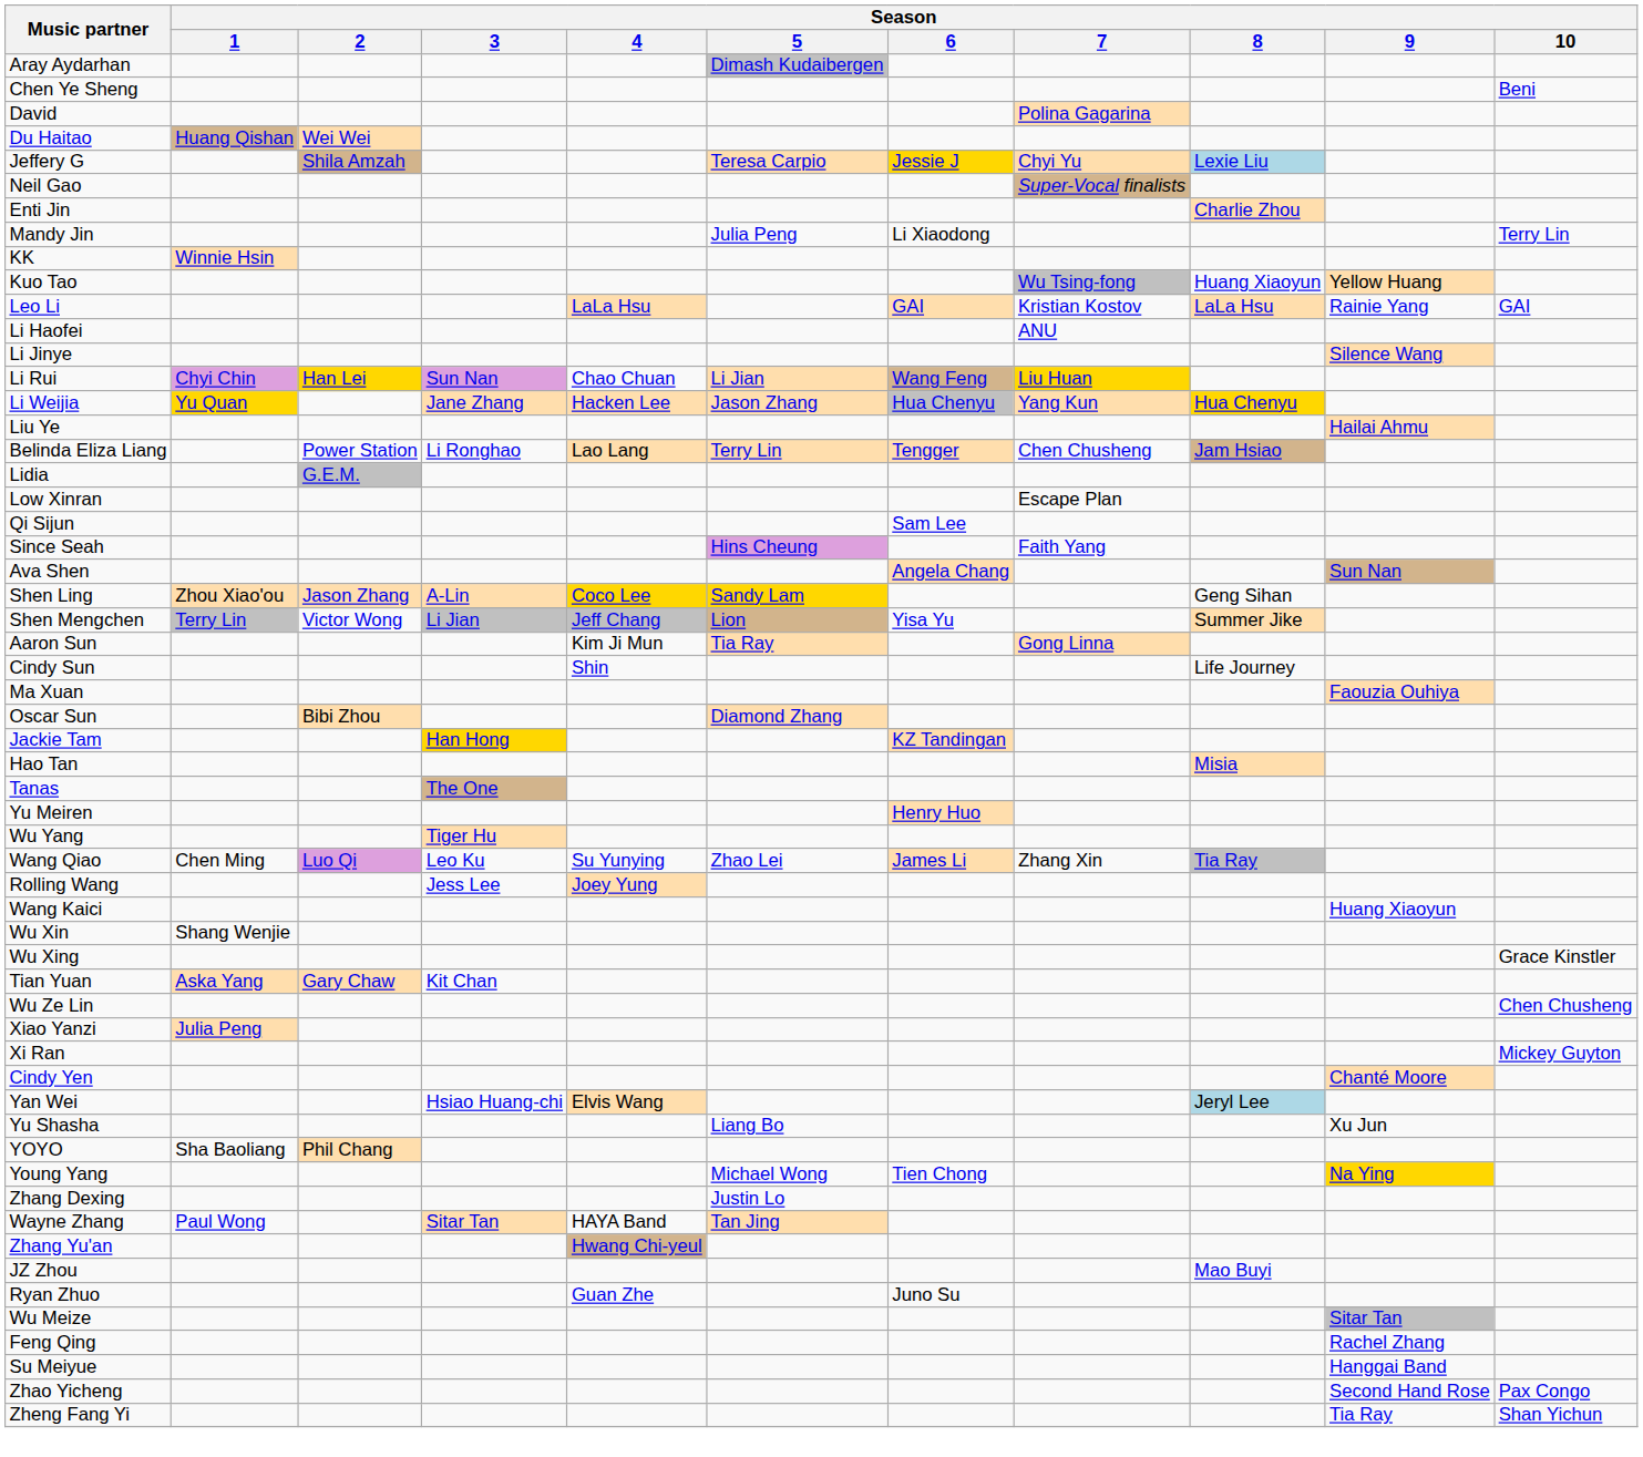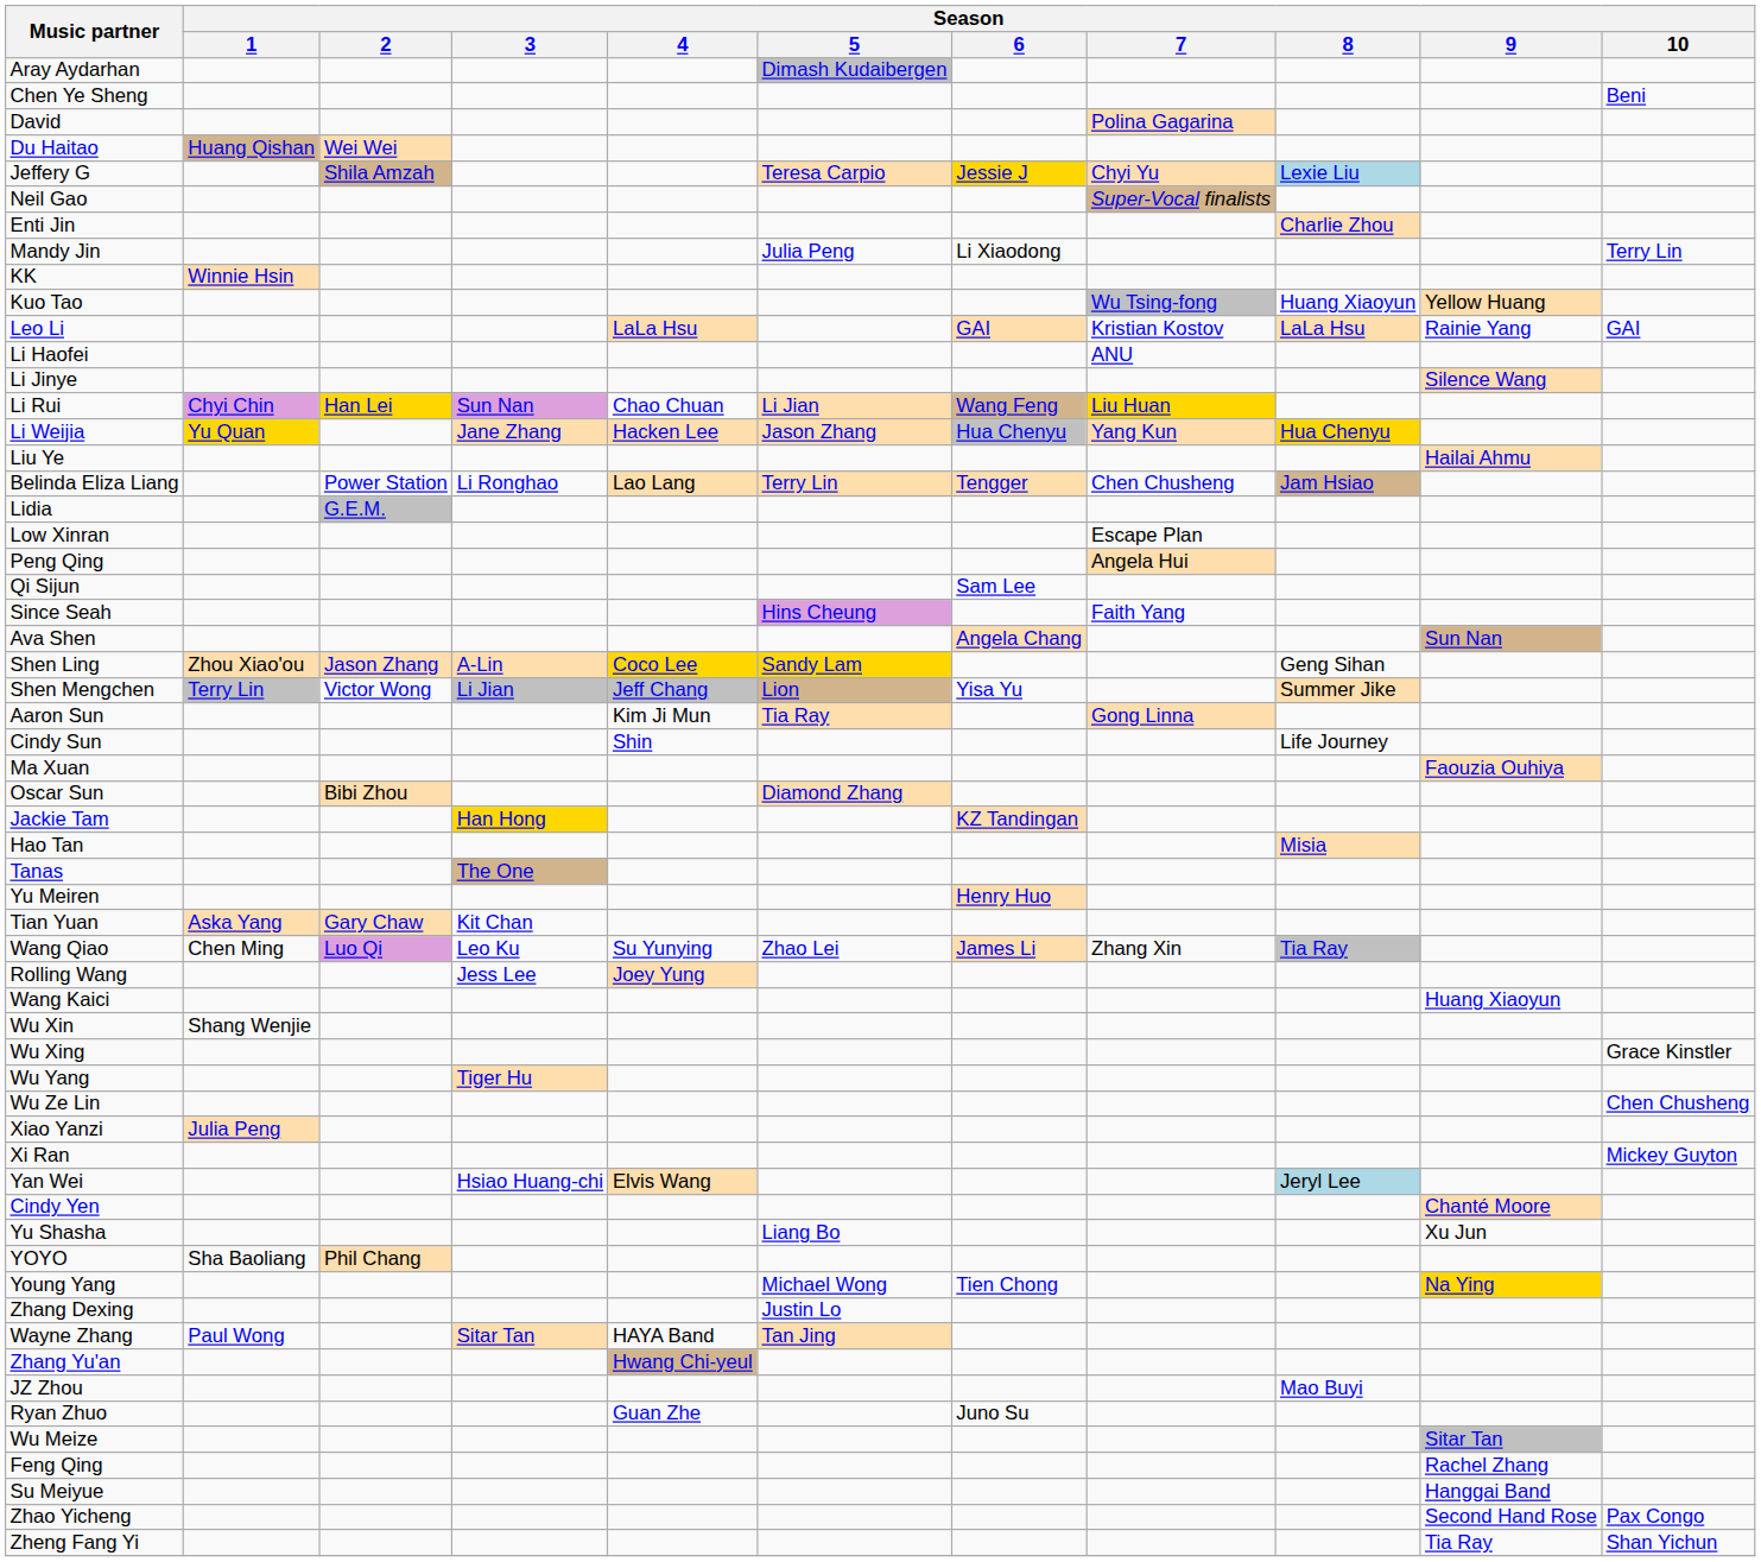 <table class="wikitable collapsible collapsed" style="margin:left; font-size:90%; line-height:12px;">
 <tr>
 <th rowspan=2>Music partner</th>
 <th colspan="10">Season</th>
 </tr>
 <tr>
 <th><a href='#'>1</a></th>
 <th><a href='#'>2</a></th>
 <th><a href='#'>3</a></th>
 <th><a href='#'>4</a></th>
 <th><a href='#'>5</a></th>
 <th><a href='#'>6</a></th>
 <th><a href='#'>7</a></th>
 <th><a href='#'>8</a></th>
 <th><a href='#'>9</a></th>
 <th>10</th>
 </tr>
 <tr>
 <td>Aray Aydarhan</td>
 <td></td>
 <td></td>
 <td></td>
 <td></td>
 <td style="background:silver;"><a href='#'>Dimash Kudaibergen</a></td>
 <td></td>
 <td></td>
 <td></td>
 <td></td>
 <td></td>
 </tr>
 <tr>
 <td>Chen Ye Sheng</td>
 <td></td>
 <td></td>
 <td></td>
 <td></td>
 <td></td>
 <td></td>
 <td></td>
 <td></td>
 <td></td>
 <td><a href='#'>Beni</a></td>
 </tr>
 <tr>
 <td>David</td>
 <td></td>
 <td></td>
 <td></td>
 <td></td>
 <td></td>
 <td></td>
 <td style="background:navajowhite;"><a href='#'>Polina Gagarina</a></td>
 <td></td>
 <td></td>
 <td></td>
 </tr>
 <tr>
 <td><a href='#'>Du Haitao</a></td>
 <td style="background:tan;"><a href='#'>Huang Qishan</a></td>
 <td style="background:navajowhite;"><a href='#'>Wei Wei</a></td>
 <td></td>
 <td></td>
 <td></td>
 <td></td>
 <td></td>
 <td></td>
 <td></td>
 <td></td>
 </tr>
 <tr>
 <td>Jeffery G</td>
 <td></td>
 <td style="background:tan;"><a href='#'>Shila Amzah</a></td>
 <td></td>
 <td></td>
 <td style="background:navajowhite;"><a href='#'>Teresa Carpio</a></td>
 <td style="background:gold;"><a href='#'>Jessie J</a></td>
 <td style="background:navajowhite;"><a href='#'>Chyi Yu</a></td>
 <td style="background:lightblue;"><a href='#'>Lexie Liu</a></td>
 <td></td>
 <td></td>
 </tr>
 <tr>
 <td>Neil Gao</td>
 <td></td>
 <td></td>
 <td></td>
 <td></td>
 <td></td>
 <td></td>
 <td style="background:tan;"><em><a href='#'>Super-Vocal</a> finalists</em></td>
 <td></td>
 <td></td>
 <td></td>
 </tr>
 <tr>
 <td>Enti Jin</td>
 <td></td>
 <td></td>
 <td></td>
 <td></td>
 <td></td>
 <td></td>
 <td></td>
 <td style="background:navajowhite;"><a href='#'>Charlie Zhou</a></td>
 <td></td>
 <td></td>
 </tr>
 <tr>
 <td>Mandy Jin</td>
 <td></td>
 <td></td>
 <td></td>
 <td></td>
 <td><a href='#'>Julia Peng</a></td>
 <td>Li Xiaodong</td>
 <td></td>
 <td></td>
 <td></td>
 <td><a href='#'>Terry Lin</a></td>
 </tr>
 <tr>
 <td>KK</td>
 <td style="background:navajowhite;"><a href='#'>Winnie Hsin</a></td>
 <td></td>
 <td></td>
 <td></td>
 <td></td>
 <td></td>
 <td></td>
 <td></td>
 <td></td>
 <td></td>
 </tr>
 <tr>
 <td>Kuo Tao</td>
 <td></td>
 <td></td>
 <td></td>
 <td></td>
 <td></td>
 <td></td>
 <td style="background:silver;"><a href='#'>Wu Tsing-fong</a></td>
 <td><a href='#'>Huang Xiaoyun</a></td>
 <td style="background:navajowhite;">Yellow Huang</td>
 <td></td>
 </tr>
 <tr>
 <td><a href='#'>Leo Li</a></td>
 <td></td>
 <td></td>
 <td></td>
 <td style="background:navajowhite;"><a href='#'>LaLa Hsu</a></td>
 <td></td>
 <td style="background:navajowhite;"><a href='#'>GAI</a></td>
 <td><a href='#'>Kristian Kostov</a></td>
 <td style="background:navajowhite;"><a href='#'>LaLa Hsu</a></td>
 <td><a href='#'>Rainie Yang</a></td>
 <td><a href='#'>GAI</a></td>
 </tr>
 <tr>
 <td>Li Haofei</td>
 <td></td>
 <td></td>
 <td></td>
 <td></td>
 <td></td>
 <td></td>
 <td><a href='#'>ANU</a></td>
 <td></td>
 <td></td>
 <td></td>
 </tr>
 <tr>
 <td>Li Jinye</td>
 <td></td>
 <td></td>
 <td></td>
 <td></td>
 <td></td>
 <td></td>
 <td></td>
 <td></td>
 <td style="background:navajowhite;"><a href='#'>Silence Wang</a></td>
 <td></td>
 </tr>
 <tr>
 <td>Li Rui</td>
 <td style="background:#DDA0DD;"><a href='#'>Chyi Chin</a></td>
 <td style="background:gold;"><a href='#'>Han Lei</a></td>
 <td style="background:#DDA0DD;"><a href='#'>Sun Nan</a></td>
 <td><a href='#'>Chao Chuan</a></td>
 <td style="background:navajowhite;"><a href='#'>Li Jian</a></td>
 <td style="background:tan;"><a href='#'>Wang Feng</a></td>
 <td style="background:gold;"><a href='#'>Liu Huan</a></td>
 <td></td>
 <td></td>
 <td></td>
 </tr>
 <tr>
 <td><a href='#'>Li Weijia</a></td>
 <td style="background:gold;"><a href='#'>Yu Quan</a></td>
 <td></td>
 <td style="background:navajowhite;"><a href='#'>Jane Zhang</a></td>
 <td style="background:navajowhite;"><a href='#'>Hacken Lee</a></td>
 <td style="background:navajowhite;"><a href='#'>Jason Zhang</a></td>
 <td style="background:silver;"><a href='#'>Hua Chenyu</a></td>
 <td style="background:navajowhite;"><a href='#'>Yang Kun</a></td>
 <td style="background:gold;"><a href='#'>Hua Chenyu</a></td>
 <td></td>
 <td></td>
 </tr>
 <tr>
 <td>Liu Ye</td>
 <td></td>
 <td></td>
 <td></td>
 <td></td>
 <td></td>
 <td></td>
 <td></td>
 <td></td>
 <td style="background:navajowhite;"><a href='#'>Hailai Ahmu</a></td>
 <td></td>
 </tr>
 <tr>
 <td>Belinda Eliza Liang</td>
 <td></td>
 <td><a href='#'>Power Station</a></td>
 <td><a href='#'>Li Ronghao</a></td>
 <td style="background:navajowhite;">Lao Lang</td>
 <td style="background:navajowhite;"><a href='#'>Terry Lin</a></td>
 <td style="background:navajowhite;"><a href='#'>Tengger</a></td>
 <td><a href='#'>Chen Chusheng</a></td>
 <td style="background:tan;"><a href='#'>Jam Hsiao</a></td>
 <td></td>
 <td></td>
 </tr>
 <tr>
 <td>Lidia</td>
 <td></td>
 <td style="background:silver;"><a href='#'>G.E.M.</a></td>
 <td></td>
 <td></td>
 <td></td>
 <td></td>
 <td></td>
 <td></td>
 <td></td>
 <td></td>
 </tr>
 <tr>
 <td>Low Xinran</td>
 <td></td>
 <td></td>
 <td></td>
 <td></td>
 <td></td>
 <td></td>
 <td>Escape Plan</td>
 <td></td>
 <td></td>
 <td></td>
 </tr>
 <tr>
+<td>Peng Qing</td>
+<td></td>
+<td></td>
+<td></td>
+<td></td>
+<td></td>
+<td></td>
+<td style="background:navajowhite;">Angela Hui</td>
+<td></td>
+<td></td>
+<td></td>
+</tr>
+<tr>
 <td>Qi Sijun</td>
 <td></td>
 <td></td>
 <td></td>
 <td></td>
 <td></td>
 <td><a href='#'>Sam Lee</a></td>
 <td></td>
 <td></td>
 <td></td>
 <td></td>
 </tr>
 <tr>
 <td>Since Seah</td>
 <td></td>
 <td></td>
 <td></td>
 <td></td>
 <td style="background:#DDA0DD;"><a href='#'>Hins Cheung</a></td>
 <td></td>
 <td><a href='#'>Faith Yang</a></td>
 <td></td>
 <td></td>
 <td></td>
 </tr>
 <tr>
 <td>Ava Shen</td>
 <td></td>
 <td></td>
 <td></td>
 <td></td>
 <td></td>
 <td style="background:navajowhite;"><a href='#'>Angela Chang</a></td>
 <td></td>
 <td></td>
 <td style="background:tan;"><a href='#'>Sun Nan</a></td>
 <td></td>
 </tr>
 <tr>
 <td>Shen Ling</td>
 <td style="background:navajowhite;">Zhou Xiao'ou</td>
 <td style="background:navajowhite;"><a href='#'>Jason Zhang</a></td>
 <td style="background:navajowhite;"><a href='#'>A-Lin</a></td>
 <td style="background:gold;"><a href='#'>Coco Lee</a></td>
 <td style="background:gold;"><a href='#'>Sandy Lam</a></td>
 <td></td>
 <td></td>
 <td>Geng Sihan</td>
 <td></td>
 <td></td>
 </tr>
 <tr>
 <td>Shen Mengchen</td>
 <td style="background:silver;"><a href='#'>Terry Lin</a></td>
 <td><a href='#'>Victor Wong</a></td>
 <td style="background:silver;"><a href='#'>Li Jian</a></td>
 <td style="background:silver;"><a href='#'>Jeff Chang</a></td>
 <td style="background:tan;"><a href='#'>Lion</a></td>
 <td><a href='#'>Yisa Yu</a></td>
 <td></td>
 <td style="background:navajowhite;">Summer Jike</td>
 <td></td>
 <td></td>
 </tr>
 <tr>
 <td>Aaron Sun</td>
 <td></td>
 <td></td>
 <td></td>
 <td>Kim Ji Mun</td>
 <td style="background:navajowhite;"><a href='#'>Tia Ray</a></td>
 <td></td>
 <td style="background:navajowhite;"><a href='#'>Gong Linna</a></td>
 <td></td>
 <td></td>
 <td></td>
 </tr>
 <tr>
 <td>Cindy Sun</td>
 <td></td>
 <td></td>
 <td></td>
 <td><a href='#'>Shin</a></td>
 <td></td>
 <td></td>
 <td></td>
 <td>Life Journey</td>
 <td></td>
 <td></td>
 </tr>
 <tr>
 <td>Ma Xuan</td>
 <td></td>
 <td></td>
 <td></td>
 <td></td>
 <td></td>
 <td></td>
 <td></td>
 <td></td>
 <td style="background:navajowhite;"><a href='#'>Faouzia Ouhiya</a></td>
 <td></td>
 </tr>
 <tr>
 <td>Oscar Sun</td>
 <td></td>
 <td style="background:navajowhite;">Bibi Zhou</td>
 <td></td>
 <td></td>
 <td style="background:navajowhite;"><a href='#'>Diamond Zhang</a></td>
 <td></td>
 <td></td>
 <td></td>
 <td></td>
 <td></td>
 </tr>
 <tr>
 <td><a href='#'>Jackie Tam</a></td>
 <td></td>
 <td></td>
 <td style="background:gold;"><a href='#'>Han Hong</a></td>
 <td></td>
 <td></td>
 <td style="background:navajowhite;"><a href='#'>KZ Tandingan</a></td>
 <td></td>
 <td></td>
 <td></td>
 <td></td>
 </tr>
 <tr>
 <td>Hao Tan</td>
 <td></td>
 <td></td>
 <td></td>
 <td></td>
 <td></td>
 <td></td>
 <td></td>
 <td style="background:navajowhite;"><a href='#'>Misia</a></td>
 <td></td>
 <td></td>
 </tr>
 <tr>
 <td><a href='#'>Tanas</a></td>
 <td></td>
 <td></td>
 <td style="background:tan;"><a href='#'>The One</a></td>
 <td></td>
 <td></td>
 <td></td>
 <td></td>
 <td></td>
 <td></td>
 <td></td>
 </tr>
 <tr>
 <td>Yu Meiren</td>
 <td></td>
 <td></td>
 <td></td>
 <td></td>
 <td></td>
 <td style="background:navajowhite;"><a href='#'>Henry Huo</a></td>
 <td></td>
 <td></td>
 <td></td>
 <td></td>
 </tr>
 <tr>
-<td>Wu Yang</td>
-<td></td>
-<td></td>
-<td style="background:navajowhite;"><a href='#'>Tiger Hu</a></td>
+<td>Tian Yuan</td>
+<td style="background:navajowhite;"><a href='#'>Aska Yang</a></td>
+<td style="background:navajowhite;"><a href='#'>Gary Chaw</a></td>
+<td><a href='#'>Kit Chan</a></td>
 <td></td>
 <td></td>
 <td></td>
 <td></td>
 <td></td>
 <td></td>
 <td></td>
 </tr>
 <tr>
 <td>Wang Qiao</td>
 <td>Chen Ming</td>
 <td style="background:#DDA0DD;"><a href='#'>Luo Qi</a></td>
 <td><a href='#'>Leo Ku</a></td>
 <td><a href='#'>Su Yunying</a></td>
 <td><a href='#'>Zhao Lei</a></td>
 <td style="background:navajowhite;"><a href='#'>James Li</a></td>
 <td>Zhang Xin</td>
 <td style="background:silver;"><a href='#'>Tia Ray</a></td>
 <td></td>
 <td></td>
 </tr>
 <tr>
 <td>Rolling Wang</td>
 <td></td>
 <td></td>
 <td><a href='#'>Jess Lee</a></td>
 <td style="background:navajowhite;"><a href='#'>Joey Yung</a></td>
 <td></td>
 <td></td>
 <td></td>
 <td></td>
 <td></td>
 <td></td>
 </tr>
 <tr>
 <td>Wang Kaici</td>
 <td></td>
 <td></td>
 <td></td>
 <td></td>
 <td></td>
 <td></td>
 <td></td>
 <td></td>
 <td><a href='#'>Huang Xiaoyun</a></td>
 <td></td>
 </tr>
 <tr>
 <td>Wu Xin</td>
 <td>Shang Wenjie</td>
 <td></td>
 <td></td>
 <td></td>
 <td></td>
 <td></td>
 <td></td>
 <td></td>
 <td></td>
 <td></td>
 </tr>
 <tr>
 <td>Wu Xing</td>
 <td></td>
 <td></td>
 <td></td>
 <td></td>
 <td></td>
 <td></td>
 <td></td>
 <td></td>
 <td></td>
 <td>Grace Kinstler</td>
 </tr>
 <tr>
-<td>Tian Yuan</td>
-<td style="background:navajowhite;"><a href='#'>Aska Yang</a></td>
-<td style="background:navajowhite;"><a href='#'>Gary Chaw</a></td>
-<td><a href='#'>Kit Chan</a></td>
+<td>Wu Yang</td>
+<td></td>
+<td></td>
+<td style="background:navajowhite;"><a href='#'>Tiger Hu</a></td>
 <td></td>
 <td></td>
 <td></td>
 <td></td>
 <td></td>
 <td></td>
 <td></td>
 </tr>
 <tr>
 <td>Wu Ze Lin</td>
 <td></td>
 <td></td>
 <td></td>
 <td></td>
 <td></td>
 <td></td>
 <td></td>
 <td></td>
 <td></td>
 <td><a href='#'>Chen Chusheng</a></td>
 </tr>
 <tr>
 <td>Xiao Yanzi</td>
 <td style="background:navajowhite;"><a href='#'>Julia Peng</a></td>
 <td></td>
 <td></td>
 <td></td>
 <td></td>
 <td></td>
 <td></td>
 <td></td>
 <td></td>
 <td></td>
 </tr>
 <tr>
 <td>Xi Ran</td>
 <td></td>
 <td></td>
 <td></td>
 <td></td>
 <td></td>
 <td></td>
 <td></td>
 <td></td>
 <td></td>
 <td><a href='#'>Mickey Guyton</a></td>
 </tr>
 <tr>
+<td>Yan Wei</td>
+<td></td>
+<td></td>
+<td><a href='#'>Hsiao Huang-chi</a></td>
+<td style="background:navajowhite;">Elvis Wang</td>
+<td></td>
+<td></td>
+<td></td>
+<td style="background:lightblue;">Jeryl Lee</td>
+<td></td>
+<td></td>
+</tr>
+<tr>
 <td><a href='#'>Cindy Yen</a></td>
 <td></td>
 <td></td>
 <td></td>
 <td></td>
 <td></td>
 <td></td>
 <td></td>
 <td></td>
 <td style="background:navajowhite;"><a href='#'>Chanté Moore</a></td>
-<td></td>
-</tr>
-<tr>
-<td>Yan Wei</td>
-<td></td>
-<td></td>
-<td><a href='#'>Hsiao Huang-chi</a></td>
-<td style="background:navajowhite;">Elvis Wang</td>
-<td></td>
-<td></td>
-<td></td>
-<td style="background:lightblue;">Jeryl Lee</td>
-<td></td>
 <td></td>
 </tr>
 <tr>
 <td>Yu Shasha</td>
 <td></td>
 <td></td>
 <td></td>
 <td></td>
 <td><a href='#'>Liang Bo</a></td>
 <td></td>
 <td></td>
 <td></td>
 <td>Xu Jun</td>
 <td></td>
 </tr>
 <tr>
 <td>YOYO</td>
 <td>Sha Baoliang</td>
 <td style="background:navajowhite;">Phil Chang</td>
 <td></td>
 <td></td>
 <td></td>
 <td></td>
 <td></td>
 <td></td>
 <td></td>
 <td></td>
 </tr>
 <tr>
 <td>Young Yang</td>
 <td></td>
 <td></td>
 <td></td>
 <td></td>
 <td><a href='#'>Michael Wong</a></td>
 <td><a href='#'>Tien Chong</a></td>
 <td></td>
 <td></td>
 <td style="background:gold;"><a href='#'>Na Ying</a></td>
 <td></td>
 </tr>
 <tr>
 <td>Zhang Dexing</td>
 <td></td>
 <td></td>
 <td></td>
 <td></td>
 <td><a href='#'>Justin Lo</a></td>
 <td></td>
 <td></td>
 <td></td>
 <td></td>
 <td></td>
 </tr>
 <tr>
 <td>Wayne Zhang</td>
 <td><a href='#'>Paul Wong</a></td>
 <td></td>
 <td style="background:navajowhite;"><a href='#'>Sitar Tan</a></td>
 <td>HAYA Band</td>
 <td style="background:navajowhite;"><a href='#'>Tan Jing</a></td>
 <td></td>
 <td></td>
 <td></td>
 <td></td>
 <td></td>
 </tr>
 <tr>
 <td><a href='#'>Zhang Yu'an</a></td>
 <td></td>
 <td></td>
 <td></td>
 <td style="background:tan;"><a href='#'>Hwang Chi-yeul</a></td>
 <td></td>
 <td></td>
 <td></td>
 <td></td>
 <td></td>
 <td></td>
 </tr>
 <tr>
 <td>JZ Zhou</td>
 <td></td>
 <td></td>
 <td></td>
 <td></td>
 <td></td>
 <td></td>
 <td></td>
 <td><a href='#'>Mao Buyi</a></td>
 <td></td>
 <td></td>
 </tr>
 <tr>
 <td>Ryan Zhuo</td>
 <td></td>
 <td></td>
 <td></td>
 <td><a href='#'>Guan Zhe</a></td>
 <td></td>
 <td>Juno Su</td>
 <td></td>
 <td></td>
 <td></td>
 <td></td>
 </tr>
 <tr>
 <td>Wu Meize</td>
 <td></td>
 <td></td>
 <td></td>
 <td></td>
 <td></td>
 <td></td>
 <td></td>
 <td></td>
 <td style="background:silver;"><a href='#'>Sitar Tan</a></td>
 <td></td>
 </tr>
 <tr>
 <td>Feng Qing</td>
 <td></td>
 <td></td>
 <td></td>
 <td></td>
 <td></td>
 <td></td>
 <td></td>
 <td></td>
 <td><a href='#'>Rachel Zhang</a></td>
 <td></td>
 </tr>
 <tr>
 <td>Su Meiyue</td>
 <td></td>
 <td></td>
 <td></td>
 <td></td>
 <td></td>
 <td></td>
 <td></td>
 <td></td>
 <td><a href='#'>Hanggai Band</a></td>
 <td></td>
 </tr>
 <tr>
 <td>Zhao Yicheng</td>
 <td></td>
 <td></td>
 <td></td>
 <td></td>
 <td></td>
 <td></td>
 <td></td>
 <td></td>
 <td><a href='#'>Second Hand Rose</a></td>
 <td><a href='#'>Pax Congo</a></td>
 </tr>
 <tr>
 <td>Zheng Fang Yi</td>
 <td></td>
 <td></td>
 <td></td>
 <td></td>
 <td></td>
 <td></td>
 <td></td>
 <td></td>
 <td><a href='#'>Tia Ray</a></td>
 <td><a href='#'>Shan Yichun</a></td>
 </tr>
 <tr>
 </tr>
 </table>
